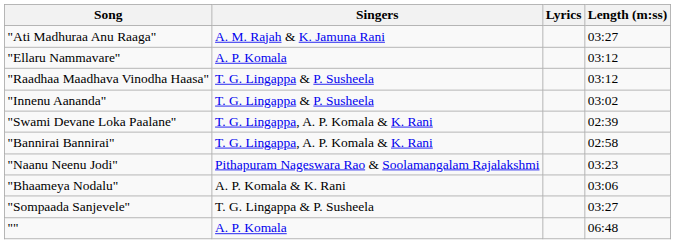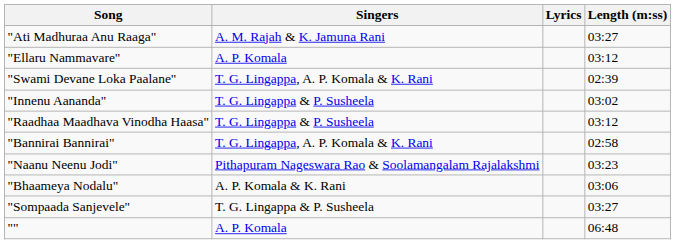 <table class="wikitable">
 <tr>
 <th>Song</th>
 <th>Singers</th>
 <th>Lyrics</th>
 <th>Length (m:ss)</th>
 </tr>
 <tr>
 <td>"Ati Madhuraa Anu Raaga"</td>
 <td><a href='#'>A. M. Rajah</a> & <a href='#'>K. Jamuna Rani</a></td>
 <td></td>
 <td>03:27</td>
 </tr>
 <tr>
 <td>"Ellaru Nammavare"</td>
 <td><a href='#'>A. P. Komala</a></td>
 <td></td>
 <td>03:12</td>
 </tr>
 <tr>
-<td>"Raadhaa Maadhava Vinodha Haasa"</td>
-<td><a href='#'>T. G. Lingappa</a> & <a href='#'>P. Susheela</a></td>
+<td>"Swami Devane Loka Paalane"</td>
+<td><a href='#'>T. G. Lingappa</a>, A. P. Komala & <a href='#'>K. Rani</a></td>
 <td></td>
-<td>03:12</td>
+<td>02:39</td>
 </tr>
 <tr>
 <td>"Innenu Aananda"</td>
 <td><a href='#'>T. G. Lingappa</a> & <a href='#'>P. Susheela</a></td>
 <td></td>
 <td>03:02</td>
 </tr>
 <tr>
-<td>"Swami Devane Loka Paalane"</td>
-<td><a href='#'>T. G. Lingappa</a>, A. P. Komala & <a href='#'>K. Rani</a></td>
+<td>"Raadhaa Maadhava Vinodha Haasa"</td>
+<td><a href='#'>T. G. Lingappa</a> & <a href='#'>P. Susheela</a></td>
 <td></td>
-<td>02:39</td>
+<td>03:12</td>
 </tr>
 <tr>
 <td>"Bannirai Bannirai"</td>
 <td><a href='#'>T. G. Lingappa</a>, A. P. Komala & <a href='#'>K. Rani</a></td>
 <td></td>
 <td>02:58</td>
 </tr>
 <tr>
 <td>"Naanu Neenu Jodi"</td>
 <td><a href='#'>Pithapuram Nageswara Rao</a> & <a href='#'>Soolamangalam Rajalakshmi</a></td>
 <td></td>
 <td>03:23</td>
 </tr>
 <tr>
 <td>"Bhaameya Nodalu"</td>
 <td>A. P. Komala & K. Rani</td>
 <td></td>
 <td>03:06</td>
 </tr>
 <tr>
 <td>"Sompaada Sanjevele"</td>
 <td>T. G. Lingappa & P. Susheela</td>
 <td></td>
 <td>03:27</td>
 </tr>
 <tr>
 <td>""</td>
 <td><a href='#'>A. P. Komala</a></td>
 <td></td>
 <td>06:48</td>
 </tr>
 </table>
